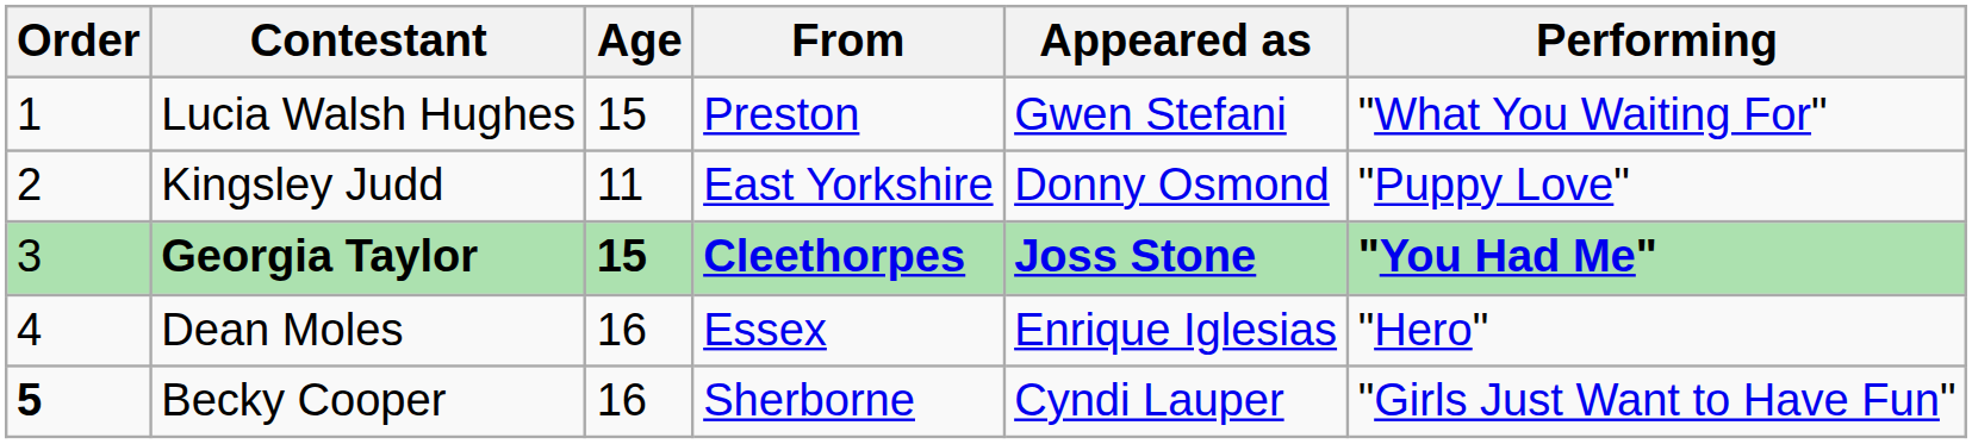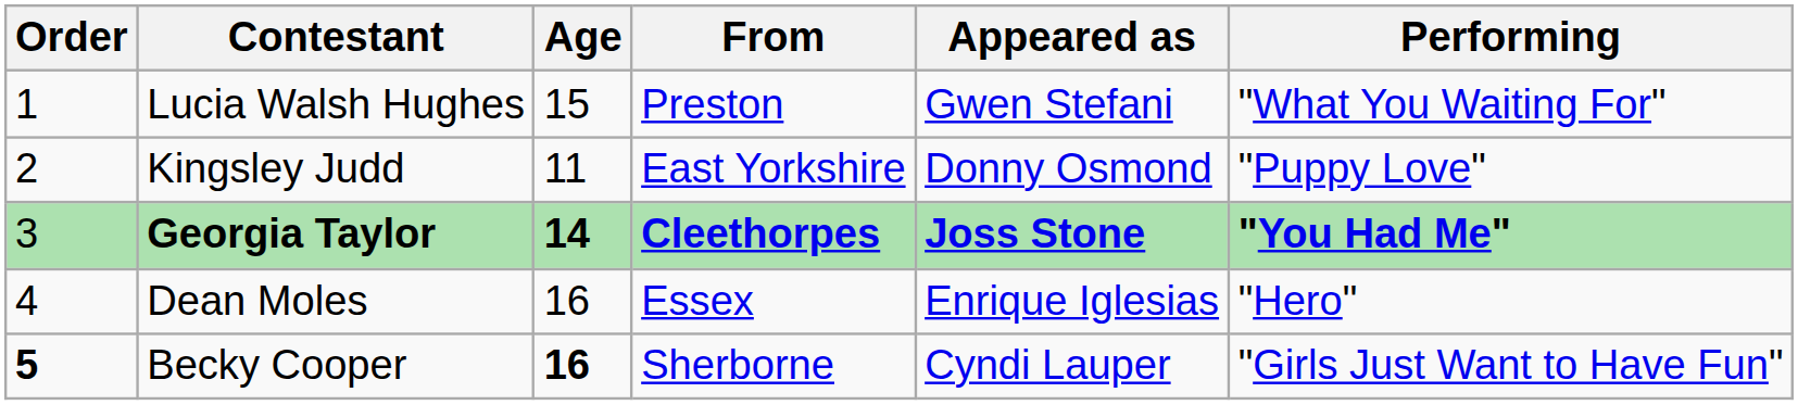 <table class="wikitable">
 <tr>
 <th>Order</th>
 <th>Contestant</th>
 <th>Age</th>
 <th>From</th>
 <th>Appeared as</th>
 <th>Performing</th>
 </tr>
 <tr>
 <td>1</td>
 <td>Lucia Walsh Hughes</td>
 <td>15</td>
 <td><a href='#'>Preston</a></td>
 <td><a href='#'>Gwen Stefani</a></td>
 <td>"<a href='#'>What You Waiting For</a>"</td>
 </tr>
 <tr>
 <td>2</td>
 <td>Kingsley Judd</td>
 <td>11</td>
 <td><a href='#'>East Yorkshire</a></td>
 <td><a href='#'>Donny Osmond</a></td>
 <td>"<a href='#'>Puppy Love</a>"</td>
 </tr>
 <tr style="background:#ACE1AF;">
 <td>3</td>
 <td><strong>Georgia Taylor</strong></td>
-<td><strong>15</strong></td>
+<td><strong>14</strong></td>
 <td><strong><a href='#'>Cleethorpes</a></strong></td>
 <td><strong><a href='#'>Joss Stone</a></strong></td>
 <td><strong>"<a href='#'>You Had Me</a>"</strong></td>
 </tr>
 <tr>
 <td>4</td>
 <td>Dean Moles</td>
 <td>16</td>
 <td><a href='#'>Essex</a></td>
 <td><a href='#'>Enrique Iglesias</a></td>
 <td>"<a href='#'>Hero</a>"</td>
 </tr>
 <tr>
 <td><strong>5</strong></td>
 <td>Becky Cooper</td>
-<td>16</td>
+<td><strong>16</strong></td>
 <td><a href='#'>Sherborne</a></td>
 <td><a href='#'>Cyndi Lauper</a></td>
 <td>"<a href='#'>Girls Just Want to Have Fun</a>"</td>
 </tr>
 </table>
